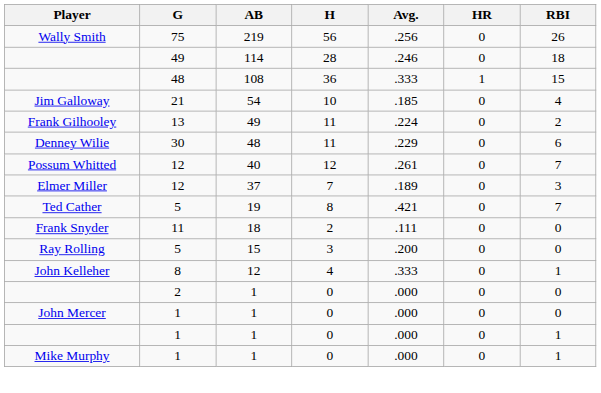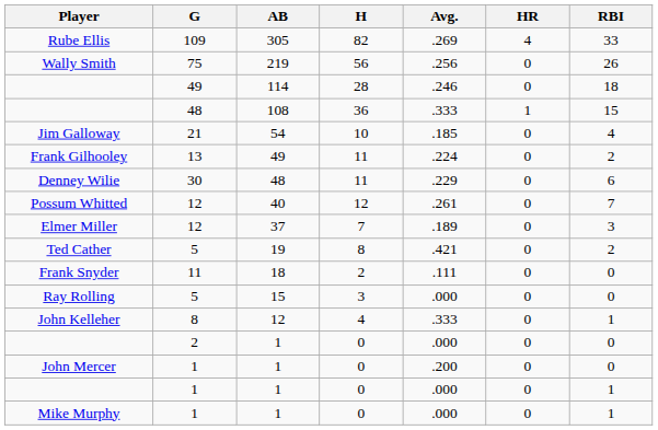 <table class="wikitable sortable">
 <tr>
 <th bgcolor="#DDDDFF" width="16%">Player</th>
 <th bgcolor="#DDDDFF" width="9%">G</th>
 <th bgcolor="#DDDDFF" width="9%">AB</th>
 <th bgcolor="#DDDDFF" width="9%">H</th>
 <th bgcolor="#DDDDFF" width="9%">Avg.</th>
 <th bgcolor="#DDDDFF" width="9%">HR</th>
 <th bgcolor="#DDDDFF" width="9%">RBI</th>
+</tr>
+<tr align="center">
+<td><a href='#'>Rube Ellis</a></td>
+<td>109</td>
+<td>305</td>
+<td>82</td>
+<td>.269</td>
+<td>4</td>
+<td>33</td>
 </tr>
 <tr align=center>
 <td><a href='#'>Wally Smith</a></td>
 <td>75</td>
 <td>219</td>
 <td>56</td>
 <td>.256</td>
 <td>0</td>
 <td>26</td>
 </tr>
 <tr align=center>
 <td></td>
 <td>49</td>
 <td>114</td>
 <td>28</td>
 <td>.246</td>
 <td>0</td>
 <td>18</td>
 </tr>
 <tr align="center">
 <td></td>
 <td>48</td>
 <td>108</td>
 <td>36</td>
 <td>.333</td>
 <td>1</td>
 <td>15</td>
 </tr>
 <tr align="center">
 <td><a href='#'>Jim Galloway</a></td>
 <td>21</td>
 <td>54</td>
 <td>10</td>
 <td>.185</td>
 <td>0</td>
 <td>4</td>
 </tr>
 <tr align=center>
 <td><a href='#'>Frank Gilhooley</a></td>
 <td>13</td>
 <td>49</td>
 <td>11</td>
 <td>.224</td>
 <td>0</td>
 <td>2</td>
 </tr>
 <tr align=center>
 <td><a href='#'>Denney Wilie</a></td>
 <td>30</td>
 <td>48</td>
 <td>11</td>
 <td>.229</td>
 <td>0</td>
 <td>6</td>
 </tr>
 <tr align=center>
 <td><a href='#'>Possum Whitted</a></td>
 <td>12</td>
 <td>40</td>
 <td>12</td>
 <td>.261</td>
 <td>0</td>
 <td>7</td>
 </tr>
 <tr align=center>
 <td><a href='#'>Elmer Miller</a></td>
 <td>12</td>
 <td>37</td>
 <td>7</td>
 <td>.189</td>
 <td>0</td>
 <td>3</td>
 </tr>
 <tr align=center>
 <td><a href='#'>Ted Cather</a></td>
 <td>5</td>
 <td>19</td>
 <td>8</td>
 <td>.421</td>
 <td>0</td>
-<td>7</td>
+<td>2</td>
 </tr>
 <tr align=center>
 <td><a href='#'>Frank Snyder</a></td>
 <td>11</td>
 <td>18</td>
 <td>2</td>
 <td>.111</td>
 <td>0</td>
 <td>0</td>
 </tr>
 <tr align=center>
 <td><a href='#'>Ray Rolling</a></td>
 <td>5</td>
 <td>15</td>
 <td>3</td>
-<td>.200</td>
+<td>.000</td>
 <td>0</td>
 <td>0</td>
 </tr>
 <tr align=center>
 <td><a href='#'>John Kelleher</a></td>
 <td>8</td>
 <td>12</td>
 <td>4</td>
 <td>.333</td>
 <td>0</td>
 <td>1</td>
 </tr>
 <tr align=center>
 <td></td>
 <td>2</td>
 <td>1</td>
 <td>0</td>
 <td>.000</td>
 <td>0</td>
 <td>0</td>
 </tr>
 <tr align="center">
 <td><a href='#'>John Mercer</a></td>
 <td>1</td>
 <td>1</td>
 <td>0</td>
-<td>.000</td>
+<td>.200</td>
 <td>0</td>
 <td>0</td>
 </tr>
 <tr align=center>
 <td></td>
 <td>1</td>
 <td>1</td>
 <td>0</td>
 <td>.000</td>
 <td>0</td>
 <td>1</td>
 </tr>
 <tr align=center>
 <td><a href='#'>Mike Murphy</a></td>
 <td>1</td>
 <td>1</td>
 <td>0</td>
 <td>.000</td>
 <td>0</td>
 <td>1</td>
 </tr>
 </table>
